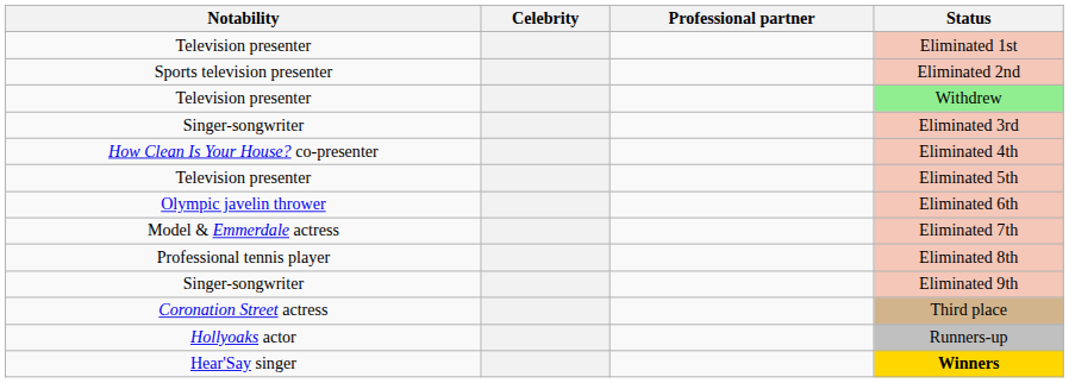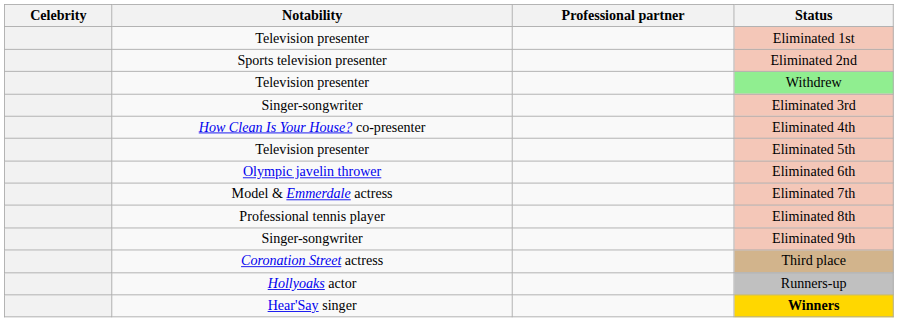 <table class="wikitable sortable" style="text-align:center; width:80%">
 <tr>
+<th scope="col">Celebrity</th>
 <th scope="col" class="unsortable">Notability</th>
-<th scope="col">Celebrity</th>
 <th scope="col">Professional partner</th>
 <th scope="col">Status</th>
 </tr>
 <tr>
+<th scope="row"></th>
 <td>Television presenter</td>
-<th scope="row"></th>
 <td></td>
 <td bgcolor="f4c7b8">Eliminated 1st</td>
 </tr>
 <tr>
+<th scope="row"></th>
 <td>Sports television presenter</td>
-<th scope="row"></th>
 <td></td>
 <td bgcolor="f4c7b8">Eliminated 2nd</td>
 </tr>
 <tr>
+<th scope="row"></th>
 <td>Television presenter</td>
-<th scope="row"></th>
 <td></td>
 <td bgcolor="lightgreen">Withdrew</td>
 </tr>
 <tr>
+<th scope="row"></th>
 <td>Singer-songwriter</td>
-<th scope="row"></th>
 <td></td>
 <td bgcolor="f4c7b8">Eliminated 3rd</td>
 </tr>
 <tr>
+<th scope="row"></th>
 <td><em><a href='#'>How Clean Is Your House?</a></em> co-presenter</td>
-<th scope="row"></th>
 <td></td>
 <td bgcolor="f4c7b8">Eliminated 4th</td>
 </tr>
 <tr>
+<th scope="row"></th>
 <td>Television presenter</td>
-<th scope="row"></th>
 <td></td>
 <td bgcolor="f4c7b8">Eliminated 5th</td>
 </tr>
 <tr>
+<th scope="row"></th>
 <td><a href='#'>Olympic javelin thrower</a></td>
-<th scope="row"></th>
 <td></td>
 <td bgcolor="f4c7b8">Eliminated 6th</td>
 </tr>
 <tr>
+<th scope="row"></th>
 <td>Model & <em><a href='#'>Emmerdale</a></em> actress</td>
-<th scope="row"></th>
 <td></td>
 <td bgcolor="f4c7b8">Eliminated 7th</td>
 </tr>
 <tr>
+<th scope="row"></th>
 <td>Professional tennis player</td>
-<th scope="row"></th>
 <td></td>
 <td bgcolor="f4c7b8">Eliminated 8th</td>
 </tr>
 <tr>
+<th scope="row"></th>
 <td>Singer-songwriter</td>
-<th scope="row"></th>
 <td></td>
 <td bgcolor="f4c7b8">Eliminated 9th</td>
 </tr>
 <tr>
+<th scope="row"></th>
 <td><em><a href='#'>Coronation Street</a></em> actress</td>
-<th scope="row"></th>
 <td></td>
 <td bgcolor="tan">Third place</td>
 </tr>
 <tr>
+<th scope="row"></th>
 <td><em><a href='#'>Hollyoaks</a></em> actor</td>
-<th scope="row"></th>
 <td></td>
 <td bgcolor="silver">Runners-up</td>
 </tr>
 <tr>
+<th scope="row"></th>
 <td><a href='#'>Hear'Say</a> singer</td>
-<th scope="row"></th>
 <td></td>
 <td bgcolor="gold"><strong>Winners</strong></td>
 </tr>
 </table>
